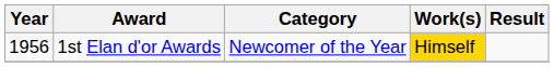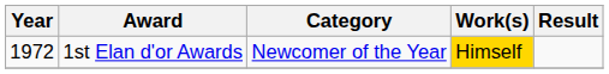 <table class="wikitable sortable">
 <tr>
 <th>Year</th>
 <th>Award</th>
 <th>Category</th>
 <th>Work(s)</th>
 <th>Result</th>
 </tr>
 <tr>
-<td>1956</td>
+<td>1972</td>
 <td>1st <a href='#'>Elan d'or Awards</a></td>
 <td><a href='#'>Newcomer of the Year</a></td>
 <td style="background: gold;">Himself</td>
 <td></td>
 </tr>
 <tr>
 </tr>
 </table>
